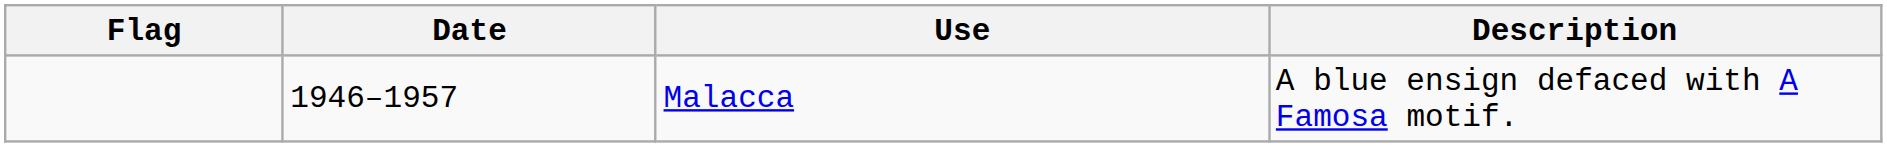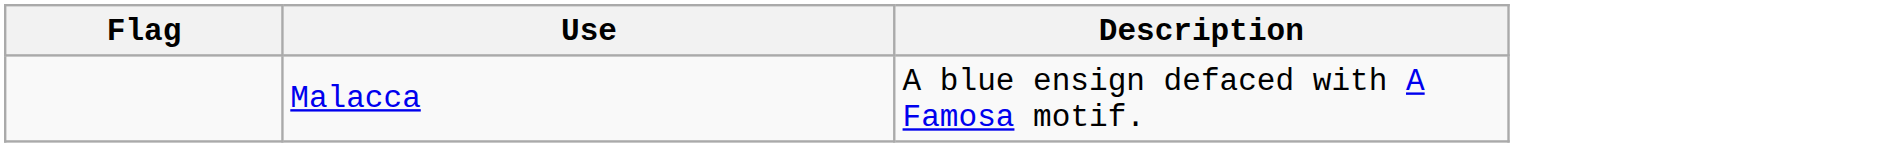 <table class="wikitable">
 <tr style="background:#efefef;">
 <th style="width:110px;">Flag</th>
-<th style="width:150px;">Date</th>
 <th style="width:250px;">Use</th>
 <th style="width:250px;">Description</th>
 </tr>
 <tr>
 <td></td>
-<td>1946–1957</td>
 <td><a href='#'>Malacca</a></td>
 <td>A blue ensign defaced with <a href='#'>A Famosa</a> motif.</td>
 </tr>
 </table>
